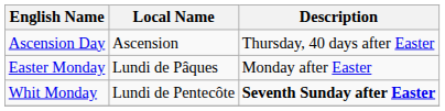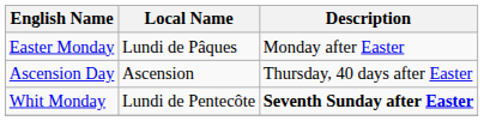 <table class="wikitable">
 <tr>
 <th>English Name</th>
 <th>Local Name</th>
 <th>Description</th>
 </tr>
 <tr --->
+<td><a href='#'>Easter Monday</a></td>
+<td>Lundi de Pâques</td>
+<td>Monday after <a href='#'>Easter</a></td>
+</tr>
+<tr --->
 <td><a href='#'>Ascension Day</a></td>
 <td>Ascension</td>
 <td>Thursday, 40 days after <a href='#'>Easter</a></td>
-</tr>
-<tr --->
-<td><a href='#'>Easter Monday</a></td>
-<td>Lundi de Pâques</td>
-<td>Monday after <a href='#'>Easter</a></td>
 </tr>
 <tr --->
 <td><a href='#'>Whit Monday</a></td>
 <td>Lundi de Pentecôte</td>
 <td><strong>Seventh Sunday after <a href='#'>Easter</a></strong></td>
 </tr>
 <tr --->
 </tr>
 </table>
